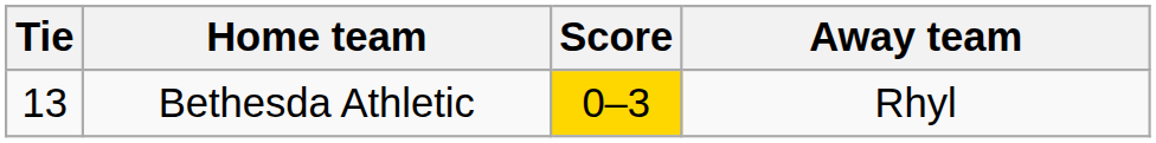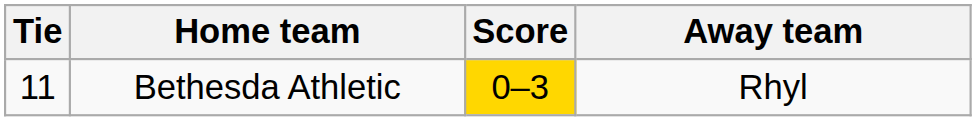 <table class="wikitable" style="text-align:center;">
 <tr>
 <th width=20>Tie</th>
 <th width=175>Home team</th>
 <th width=20>Score</th>
 <th width=175>Away team</th>
 </tr>
 <tr>
-<td>13</td>
+<td>11</td>
 <td>Bethesda Athletic</td>
 <td style="background: gold;">0–3</td>
 <td>Rhyl</td>
 </tr>
 </table>
